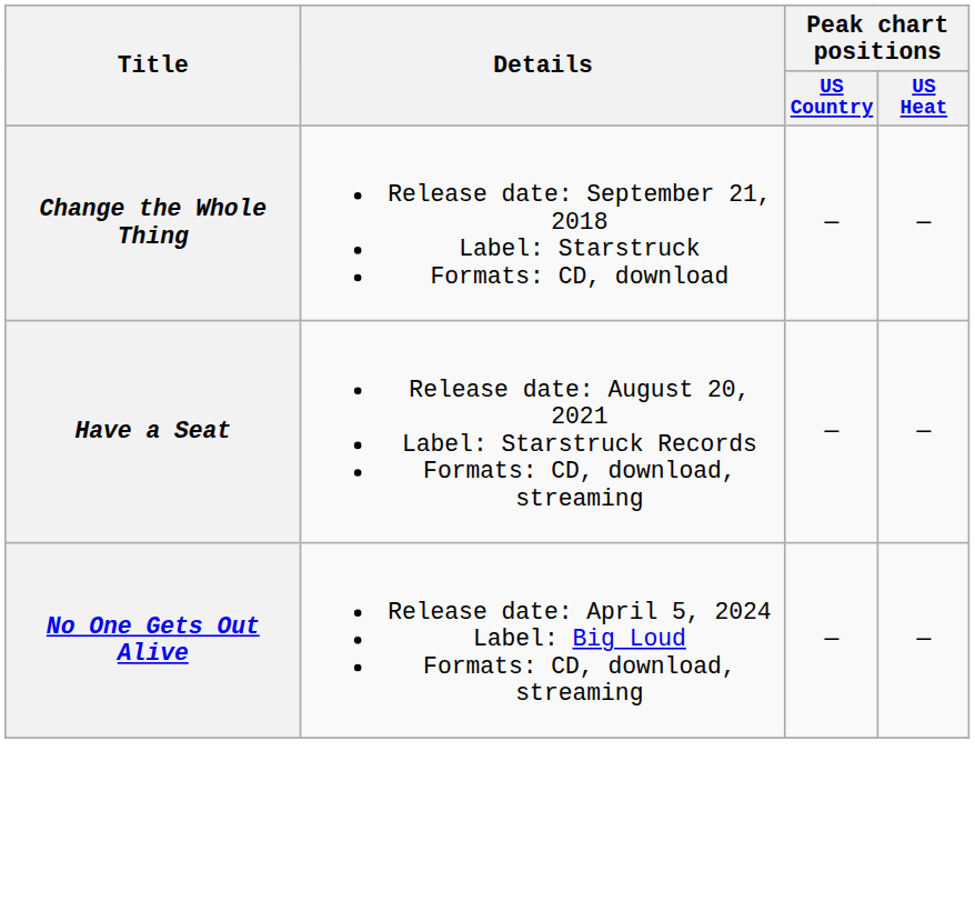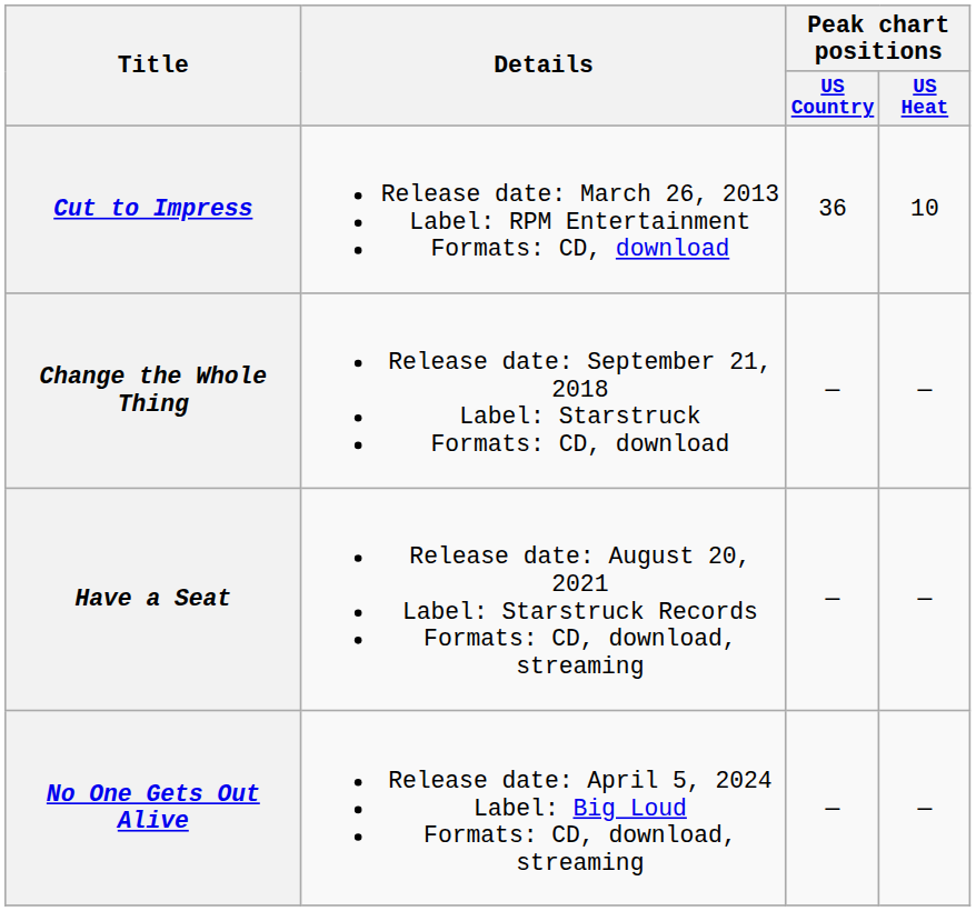 <table class="wikitable plainrowheaders" style="text-align:center;">
 <tr>
 <th rowspan="2" style="width:12em;">Title</th>
 <th rowspan="2" style="width:20em;">Details</th>
 <th colspan="2">Peak chart<br>positions</th>
 </tr>
 <tr style="font-size:smaller;">
 <th style="width:45px;"><a href='#'>US Country</a></th>
 <th style="width:45px;"><a href='#'>US Heat</a></th>
+</tr>
+<tr>
+<th scope="row"><em><a href='#'>Cut to Impress</a></em></th>
+<td><br><ul><li>Release date: March 26, 2013</li><li>Label: RPM Entertainment</li><li>Formats: CD, <a href='#'>download</a></li></ul></td>
+<td>36</td>
+<td>10</td>
 </tr>
 <tr>
 <th scope="row"><em>Change the Whole Thing</em></th>
 <td><br><ul><li>Release date: September 21, 2018</li><li>Label: Starstruck</li><li>Formats: CD, download</li></ul></td>
 <td>—</td>
 <td>—</td>
 </tr>
 <tr>
 <th scope="row"><em>Have a Seat</em></th>
 <td><br><ul><li>Release date: August 20, 2021</li><li>Label: Starstruck Records</li><li>Formats: CD, download, streaming</li></ul></td>
 <td>—</td>
 <td>—</td>
 </tr>
 <tr>
 <th scope="row"><em><a href='#'>No One Gets Out Alive</a></em></th>
 <td><br><ul><li>Release date: April 5, 2024</li><li>Label: <a href='#'>Big Loud</a></li><li>Formats: CD, download, streaming</li></ul></td>
 <td>—</td>
 <td>—</td>
 </tr>
 </table>
